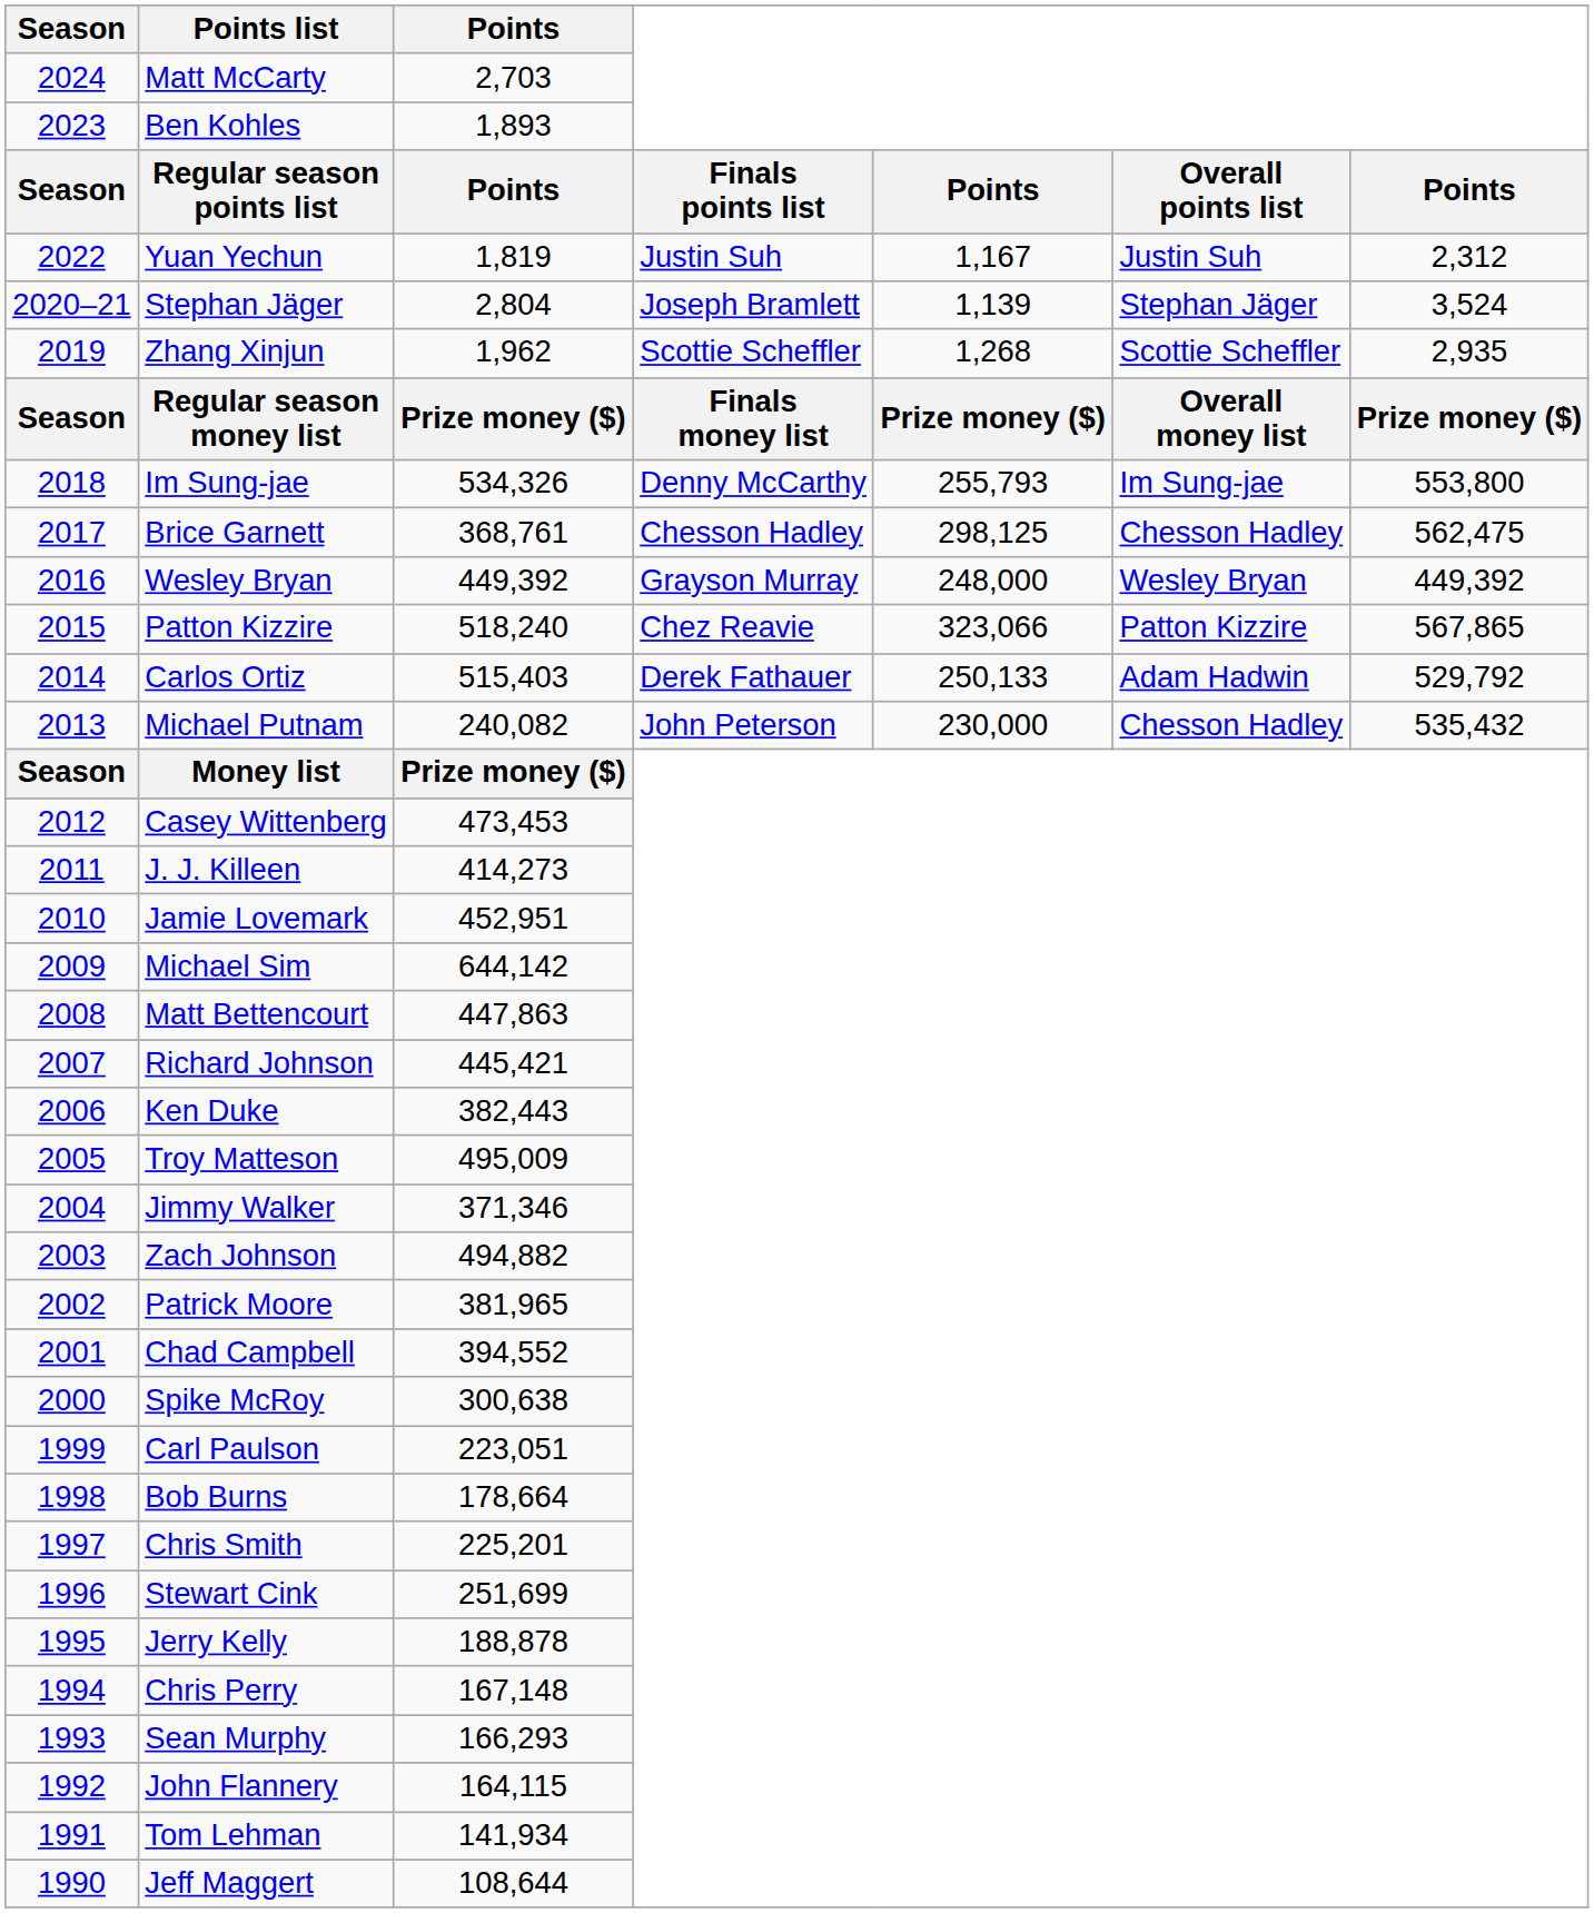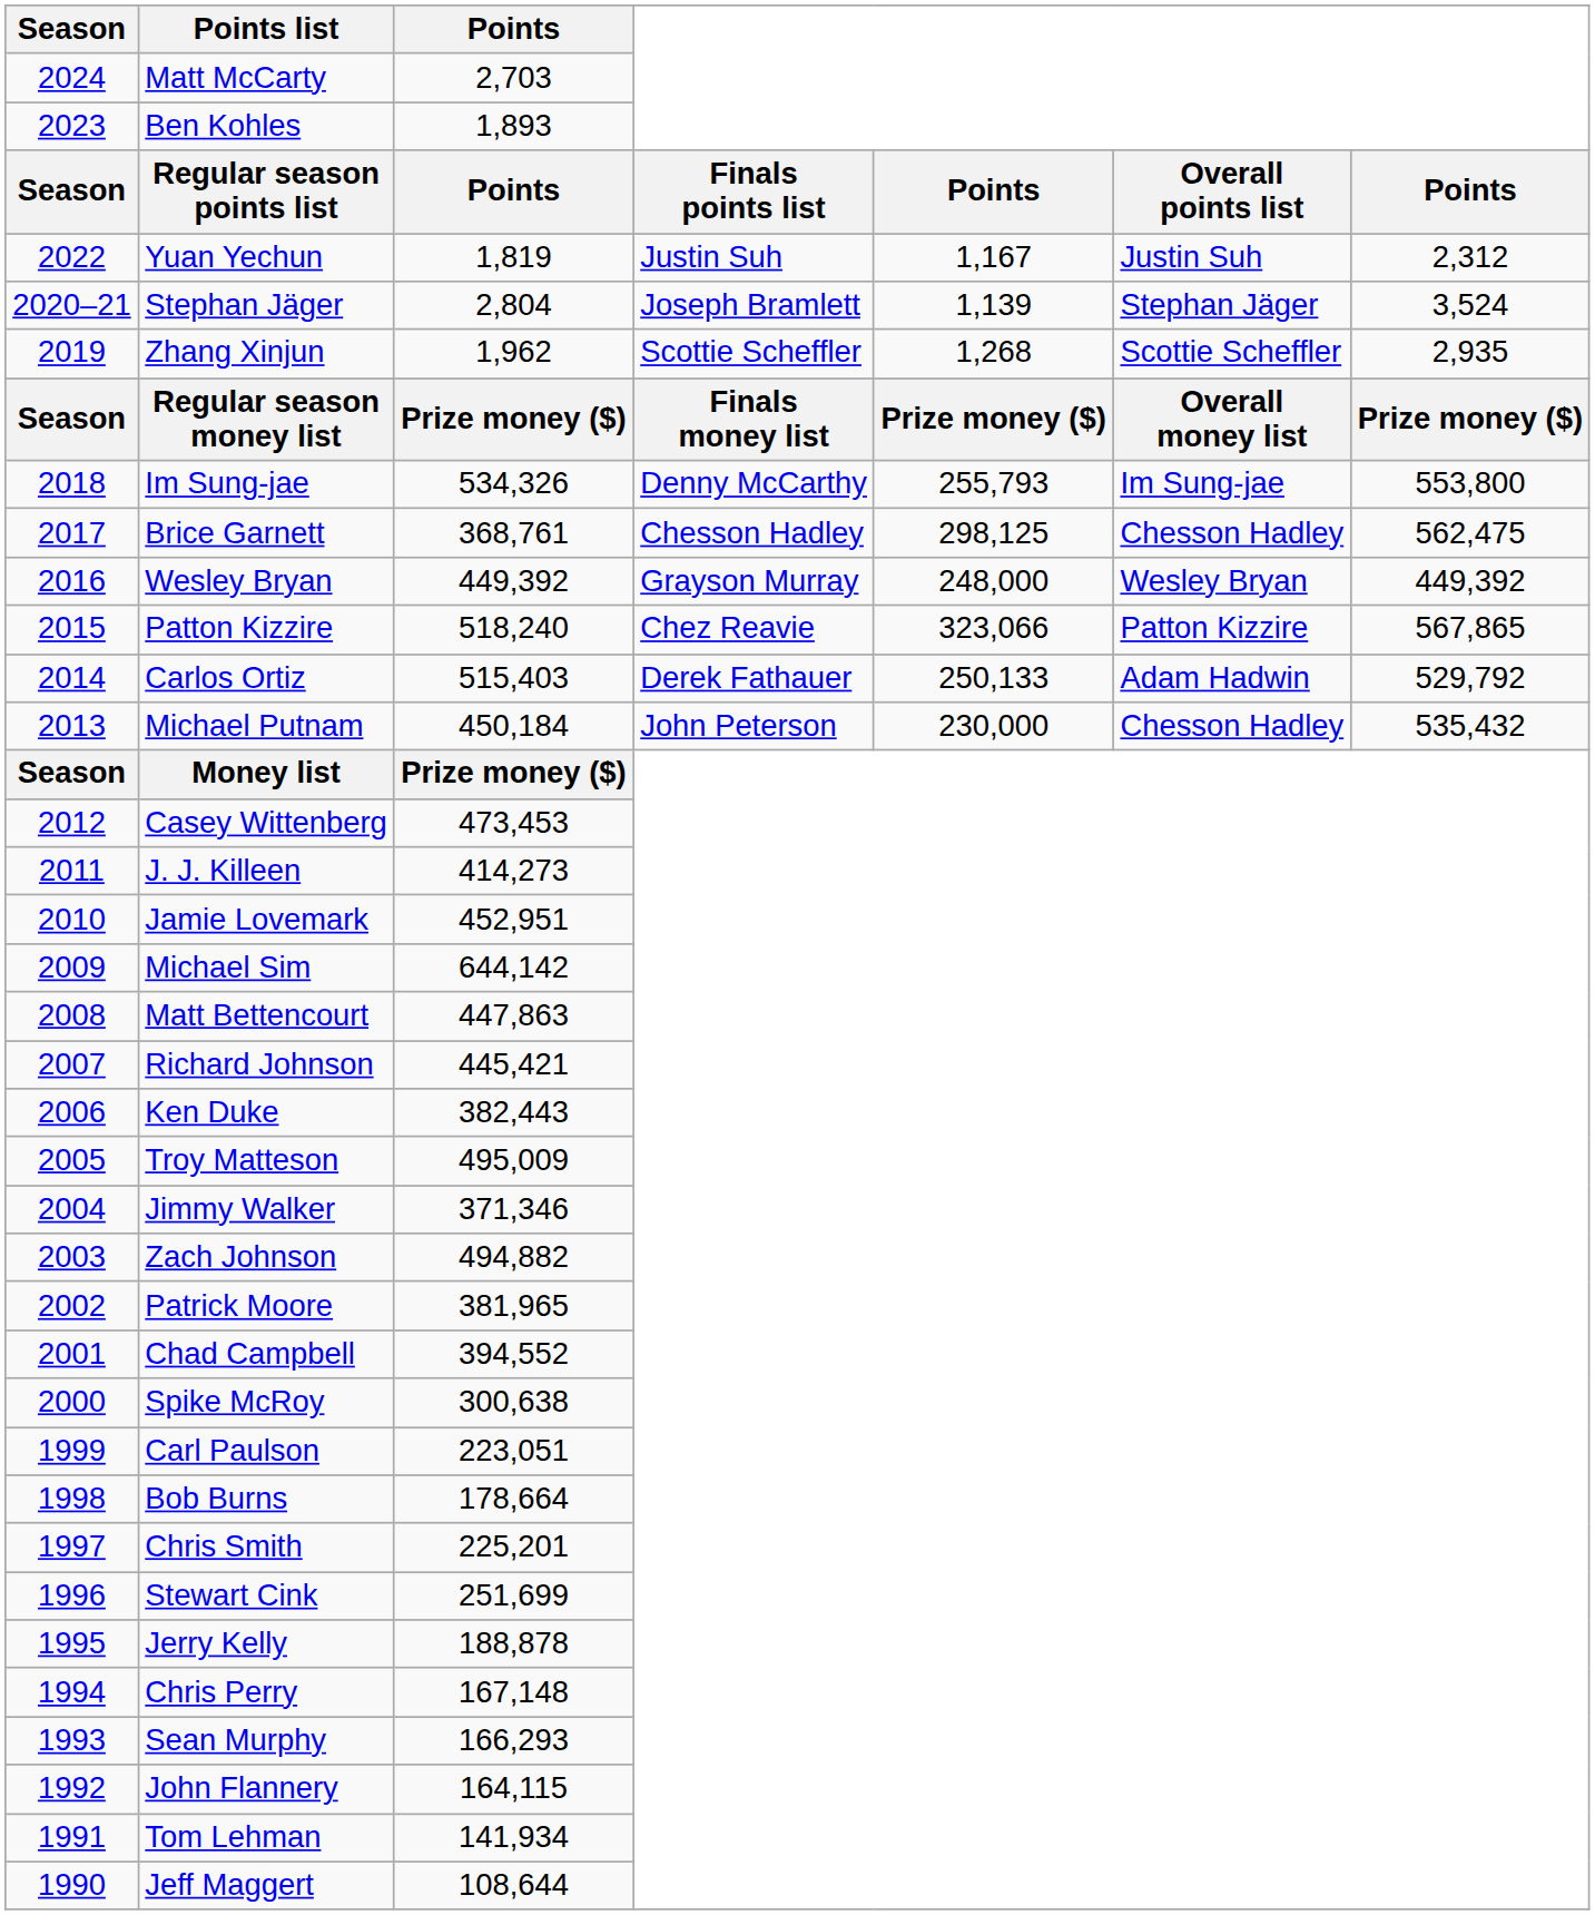 <table class="wikitable">
 <tr>
 <th>Season</th>
 <th>Points list</th>
 <th>Points</th>
 <th rowspan=3 colspan=4 style="background:white"></th>
 </tr>
 <tr>
 <td align=center><a href='#'>2024</a></td>
 <td> <a href='#'>Matt McCarty</a></td>
 <td align=center>2,703</td>
 </tr>
 <tr>
 <td align=center><a href='#'>2023</a></td>
 <td> <a href='#'>Ben Kohles</a></td>
 <td align=center>1,893</td>
 </tr>
 <tr>
 <th>Season</th>
 <th>Regular season<br>points list</th>
 <th>Points</th>
 <th>Finals<br>points list</th>
 <th>Points</th>
 <th>Overall<br>points list</th>
 <th>Points</th>
 </tr>
 <tr>
 <td align=center><a href='#'>2022</a></td>
 <td> <a href='#'>Yuan Yechun</a></td>
 <td align=center>1,819</td>
 <td> <a href='#'>Justin Suh</a></td>
 <td align=center>1,167</td>
 <td> <a href='#'>Justin Suh</a></td>
 <td align=center>2,312</td>
 </tr>
 <tr>
 <td align=center><a href='#'>2020–21</a></td>
 <td> <a href='#'>Stephan Jäger</a></td>
 <td align=center>2,804</td>
 <td> <a href='#'>Joseph Bramlett</a></td>
 <td align=center>1,139</td>
 <td> <a href='#'>Stephan Jäger</a></td>
 <td align=center>3,524</td>
 </tr>
 <tr>
 <td align=center><a href='#'>2019</a></td>
 <td> <a href='#'>Zhang Xinjun</a></td>
 <td align=center>1,962</td>
 <td> <a href='#'>Scottie Scheffler</a></td>
 <td align=center>1,268</td>
 <td> <a href='#'>Scottie Scheffler</a></td>
 <td align=center>2,935</td>
 </tr>
 <tr>
 <th>Season</th>
 <th>Regular season<br>money list</th>
 <th>Prize money ($)</th>
 <th>Finals<br>money list</th>
 <th>Prize money ($)</th>
 <th>Overall<br>money list</th>
 <th>Prize money ($)</th>
 </tr>
 <tr>
 <td align=center><a href='#'>2018</a></td>
 <td> <a href='#'>Im Sung-jae</a></td>
 <td align=center>534,326</td>
 <td> <a href='#'>Denny McCarthy</a></td>
 <td align=center>255,793</td>
 <td> <a href='#'>Im Sung-jae</a></td>
 <td align=center>553,800</td>
 </tr>
 <tr>
 <td align=center><a href='#'>2017</a></td>
 <td> <a href='#'>Brice Garnett</a></td>
 <td align=center>368,761</td>
 <td> <a href='#'>Chesson Hadley</a></td>
 <td align=center>298,125</td>
 <td> <a href='#'>Chesson Hadley</a></td>
 <td align=center>562,475</td>
 </tr>
 <tr>
 <td align=center><a href='#'>2016</a></td>
 <td> <a href='#'>Wesley Bryan</a></td>
 <td align=center>449,392</td>
 <td> <a href='#'>Grayson Murray</a></td>
 <td align=center>248,000</td>
 <td> <a href='#'>Wesley Bryan</a></td>
 <td align=center>449,392</td>
 </tr>
 <tr>
 <td align=center><a href='#'>2015</a></td>
 <td> <a href='#'>Patton Kizzire</a></td>
 <td align=center>518,240</td>
 <td> <a href='#'>Chez Reavie</a></td>
 <td align=center>323,066</td>
 <td> <a href='#'>Patton Kizzire</a></td>
 <td align=center>567,865</td>
 </tr>
 <tr>
 <td align=center><a href='#'>2014</a></td>
 <td> <a href='#'>Carlos Ortiz</a></td>
 <td align=center>515,403</td>
 <td> <a href='#'>Derek Fathauer</a></td>
 <td align=center>250,133</td>
 <td> <a href='#'>Adam Hadwin</a></td>
 <td align=center>529,792</td>
 </tr>
 <tr>
 <td align=center><a href='#'>2013</a></td>
 <td> <a href='#'>Michael Putnam</a></td>
-<td align=center>240,082</td>
+<td align=center>450,184</td>
 <td> <a href='#'>John Peterson</a></td>
 <td align=center>230,000</td>
 <td> <a href='#'>Chesson Hadley</a></td>
 <td align=center>535,432</td>
 </tr>
 <tr>
 <th>Season</th>
 <th>Money list</th>
 <th>Prize money ($)</th>
 <th rowspan=24 colspan=4 style="background:white"></th>
 </tr>
 <tr>
 <td align=center><a href='#'>2012</a></td>
 <td> <a href='#'>Casey Wittenberg</a></td>
 <td align=center>473,453</td>
 </tr>
 <tr>
 <td align=center><a href='#'>2011</a></td>
 <td> <a href='#'>J. J. Killeen</a></td>
 <td align=center>414,273</td>
 </tr>
 <tr>
 <td align=center><a href='#'>2010</a></td>
 <td> <a href='#'>Jamie Lovemark</a></td>
 <td align=center>452,951</td>
 </tr>
 <tr>
 <td align=center><a href='#'>2009</a></td>
 <td> <a href='#'>Michael Sim</a></td>
 <td align=center>644,142</td>
 </tr>
 <tr>
 <td align=center><a href='#'>2008</a></td>
 <td> <a href='#'>Matt Bettencourt</a></td>
 <td align=center>447,863</td>
 </tr>
 <tr>
 <td align=center><a href='#'>2007</a></td>
 <td> <a href='#'>Richard Johnson</a></td>
 <td align=center>445,421</td>
 </tr>
 <tr>
 <td align=center><a href='#'>2006</a></td>
 <td> <a href='#'>Ken Duke</a></td>
 <td align=center>382,443</td>
 </tr>
 <tr>
 <td align=center><a href='#'>2005</a></td>
 <td> <a href='#'>Troy Matteson</a></td>
 <td align=center>495,009</td>
 </tr>
 <tr>
 <td align=center><a href='#'>2004</a></td>
 <td> <a href='#'>Jimmy Walker</a></td>
 <td align=center>371,346</td>
 </tr>
 <tr>
 <td align=center><a href='#'>2003</a></td>
 <td> <a href='#'>Zach Johnson</a></td>
 <td align=center>494,882</td>
 </tr>
 <tr>
 <td align=center><a href='#'>2002</a></td>
 <td> <a href='#'>Patrick Moore</a></td>
 <td align=center>381,965</td>
 </tr>
 <tr>
 <td align=center><a href='#'>2001</a></td>
 <td> <a href='#'>Chad Campbell</a></td>
 <td align=center>394,552</td>
 </tr>
 <tr>
 <td align=center><a href='#'>2000</a></td>
 <td> <a href='#'>Spike McRoy</a></td>
 <td align=center>300,638</td>
 </tr>
 <tr>
 <td align=center><a href='#'>1999</a></td>
 <td> <a href='#'>Carl Paulson</a></td>
 <td align=center>223,051</td>
 </tr>
 <tr>
 <td align=center><a href='#'>1998</a></td>
 <td> <a href='#'>Bob Burns</a></td>
 <td align=center>178,664</td>
 </tr>
 <tr>
 <td align=center><a href='#'>1997</a></td>
 <td> <a href='#'>Chris Smith</a></td>
 <td align=center>225,201</td>
 </tr>
 <tr>
 <td align=center><a href='#'>1996</a></td>
 <td> <a href='#'>Stewart Cink</a></td>
 <td align=center>251,699</td>
 </tr>
 <tr>
 <td align=center><a href='#'>1995</a></td>
 <td> <a href='#'>Jerry Kelly</a></td>
 <td align=center>188,878</td>
 </tr>
 <tr>
 <td align=center><a href='#'>1994</a></td>
 <td> <a href='#'>Chris Perry</a></td>
 <td align=center>167,148</td>
 </tr>
 <tr>
 <td align=center><a href='#'>1993</a></td>
 <td> <a href='#'>Sean Murphy</a></td>
 <td align=center>166,293</td>
 </tr>
 <tr>
 <td align=center><a href='#'>1992</a></td>
 <td> <a href='#'>John Flannery</a></td>
 <td align=center>164,115</td>
 </tr>
 <tr>
 <td align=center><a href='#'>1991</a></td>
 <td> <a href='#'>Tom Lehman</a></td>
 <td align=center>141,934</td>
 </tr>
 <tr>
 <td align=center><a href='#'>1990</a></td>
 <td> <a href='#'>Jeff Maggert</a></td>
 <td align=center>108,644</td>
 </tr>
 </table>
